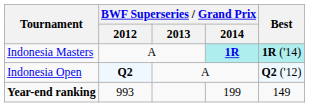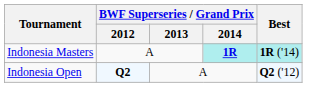 <table class="wikitable" style="font-size: 90%; text-align:center">
 <tr>
 <th rowspan="2">Tournament</th>
 <th colspan="3"><strong><a href='#'>BWF Superseries</a> / <a href='#'>Grand Prix</a></strong></th>
 <th rowspan="2">Best</th>
 </tr>
 <tr>
 <th>2012</th>
 <th>2013</th>
 <th>2014</th>
 </tr>
 <tr>
 <td align=left><a href='#'>Indonesia Masters</a></td>
 <td colspan="2">A</td>
 <td bgcolor=AFEEEE><strong><a href='#'>1R</a></strong></td>
 <td bgcolor=AFEEEE><strong>1R</strong> ('14)</td>
 </tr>
 <tr>
 <td align=left><a href='#'>Indonesia Open</a></td>
 <td 2012; bgcolor=F0F8FF><strong>Q2</strong></td>
 <td colspan="2">A</td>
 <td bgcolor=F0F8FF><strong>Q2</strong> ('12)</td>
 </tr>
-<tr>
-<td align=left><strong>Year-end ranking</strong></td>
-<td>993</td>
-<td></td>
-<td>199</td>
-<td>149</td>
-</tr>
 </table>
